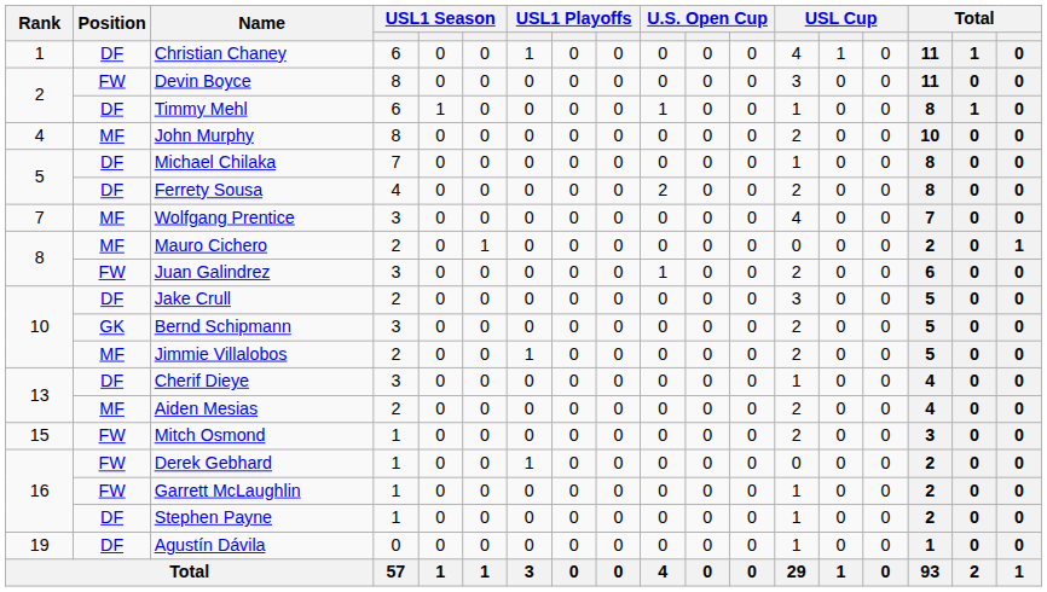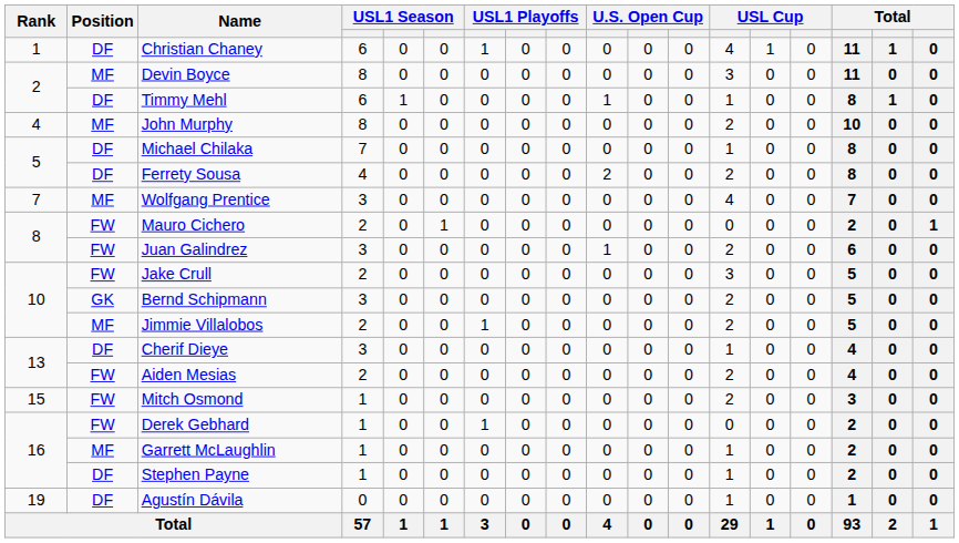 <table class="wikitable" style="text-align:center;">
 <tr>
 <th rowspan="2" style="width:56px;">Rank</th>
 <th rowspan="2" style="width:64px;">Position</th>
 <th rowspan="2" style="width:200px;">Name</th>
 <th colspan="3" style="width:100px;"><a href='#'>USL1 Season</a></th>
 <th colspan="3" style="width:100px;"><a href='#'>USL1 Playoffs</a></th>
 <th colspan="3" style="width:100px;"><a href='#'>U.S. Open Cup</a></th>
 <th colspan="3" style="width:100px;"><a href='#'>USL Cup</a></th>
 <th colspan="3" style="width:100px;">Total</th>
 </tr>
 <tr>
 <th style="width:34px;"></th>
 <th style="width:34px;"></th>
 <th style="width:34px;"></th>
 <th style="width:34px;"></th>
 <th style="width:34px;"></th>
 <th style="width:34px;"></th>
 <th style="width:34px;"></th>
 <th style="width:34px;"></th>
 <th style="width:34px;"></th>
 <th style="width:34px;"></th>
 <th style="width:34px;"></th>
 <th style="width:34px;"></th>
 <th style="width:34px;"></th>
 <th style="width:34px;"></th>
 <th style="width:34px;"></th>
 </tr>
 <tr>
 <td>1</td>
 <td><a href='#'>DF</a></td>
 <td align="left" data-sort-value="Chaney, Christian"> <a href='#'>Christian Chaney</a></td>
 <td>6</td>
 <td>0</td>
 <td>0</td>
 <td>1</td>
 <td>0</td>
 <td>0</td>
 <td>0</td>
 <td>0</td>
 <td>0</td>
 <td>4</td>
 <td>1</td>
 <td>0</td>
 <th>11</th>
 <th>1</th>
 <th>0</th>
 </tr>
 <tr>
 <td rowspan="2">2</td>
-<td><a href='#'>FW</a></td>
+<td><a href='#'>MF</a></td>
 <td align="left" data-sort-value="Boyce, Devin"> <a href='#'>Devin Boyce</a></td>
 <td>8</td>
 <td>0</td>
 <td>0</td>
 <td>0</td>
 <td>0</td>
 <td>0</td>
 <td>0</td>
 <td>0</td>
 <td>0</td>
 <td>3</td>
 <td>0</td>
 <td>0</td>
 <th>11</th>
 <th>0</th>
 <th>0</th>
 </tr>
 <tr>
 <td><a href='#'>DF</a></td>
 <td align="left" data-sort-value="Mehl, Timmy"> <a href='#'>Timmy Mehl</a></td>
 <td>6</td>
 <td>1</td>
 <td>0</td>
 <td>0</td>
 <td>0</td>
 <td>0</td>
 <td>1</td>
 <td>0</td>
 <td>0</td>
 <td>1</td>
 <td>0</td>
 <td>0</td>
 <th>8</th>
 <th>1</th>
 <th>0</th>
 </tr>
 <tr>
 <td>4</td>
 <td><a href='#'>MF</a></td>
 <td align="left" data-sort-value="Murphy, John"> <a href='#'>John Murphy</a></td>
 <td>8</td>
 <td>0</td>
 <td>0</td>
 <td>0</td>
 <td>0</td>
 <td>0</td>
 <td>0</td>
 <td>0</td>
 <td>0</td>
 <td>2</td>
 <td>0</td>
 <td>0</td>
 <th>10</th>
 <th>0</th>
 <th>0</th>
 </tr>
 <tr>
 <td rowspan="2">5</td>
 <td><a href='#'>DF</a></td>
 <td align="left" data-sort-value="Chilaka, Michael"> <a href='#'>Michael Chilaka</a></td>
 <td>7</td>
 <td>0</td>
 <td>0</td>
 <td>0</td>
 <td>0</td>
 <td>0</td>
 <td>0</td>
 <td>0</td>
 <td>0</td>
 <td>1</td>
 <td>0</td>
 <td>0</td>
 <th>8</th>
 <th>0</th>
 <th>0</th>
 </tr>
 <tr>
 <td><a href='#'>DF</a></td>
 <td align="left" data-sort-value="Sousa, Ferrety"> <a href='#'>Ferrety Sousa</a></td>
 <td>4</td>
 <td>0</td>
 <td>0</td>
 <td>0</td>
 <td>0</td>
 <td>0</td>
 <td>2</td>
 <td>0</td>
 <td>0</td>
 <td>2</td>
 <td>0</td>
 <td>0</td>
 <th>8</th>
 <th>0</th>
 <th>0</th>
 </tr>
 <tr>
 <td>7</td>
 <td><a href='#'>MF</a></td>
 <td align="left" data-sort-value="Prentice, Wolfgang"> <a href='#'>Wolfgang Prentice</a></td>
 <td>3</td>
 <td>0</td>
 <td>0</td>
 <td>0</td>
 <td>0</td>
 <td>0</td>
 <td>0</td>
 <td>0</td>
 <td>0</td>
 <td>4</td>
 <td>0</td>
 <td>0</td>
 <th>7</th>
 <th>0</th>
 <th>0</th>
 </tr>
 <tr>
 <td rowspan="2">8</td>
-<td><a href='#'>MF</a></td>
+<td><a href='#'>FW</a></td>
 <td align="left" data-sort-value="Cichero, Mauro"> <a href='#'>Mauro Cichero</a></td>
 <td>2</td>
 <td>0</td>
 <td>1</td>
 <td>0</td>
 <td>0</td>
 <td>0</td>
 <td>0</td>
 <td>0</td>
 <td>0</td>
 <td>0</td>
 <td>0</td>
 <td>0</td>
 <th>2</th>
 <th>0</th>
 <th>1</th>
 </tr>
 <tr>
 <td><a href='#'>FW</a></td>
 <td align="left" data-sort-value="Galindrez, Juan"> <a href='#'>Juan Galindrez</a></td>
 <td>3</td>
 <td>0</td>
 <td>0</td>
 <td>0</td>
 <td>0</td>
 <td>0</td>
 <td>1</td>
 <td>0</td>
 <td>0</td>
 <td>2</td>
 <td>0</td>
 <td>0</td>
 <th>6</th>
 <th>0</th>
 <th>0</th>
 </tr>
 <tr>
 <td rowspan="3">10</td>
-<td><a href='#'>DF</a></td>
+<td><a href='#'>FW</a></td>
 <td align="left" data-sort-value="Crull, Jake"> <a href='#'>Jake Crull</a></td>
 <td>2</td>
 <td>0</td>
 <td>0</td>
 <td>0</td>
 <td>0</td>
 <td>0</td>
 <td>0</td>
 <td>0</td>
 <td>0</td>
 <td>3</td>
 <td>0</td>
 <td>0</td>
 <th>5</th>
 <th>0</th>
 <th>0</th>
 </tr>
 <tr>
 <td><a href='#'>GK</a></td>
 <td align="left" data-sort-value="Schipmann, Bernd"> <a href='#'>Bernd Schipmann</a></td>
 <td>3</td>
 <td>0</td>
 <td>0</td>
 <td>0</td>
 <td>0</td>
 <td>0</td>
 <td>0</td>
 <td>0</td>
 <td>0</td>
 <td>2</td>
 <td>0</td>
 <td>0</td>
 <th>5</th>
 <th>0</th>
 <th>0</th>
 </tr>
 <tr>
 <td><a href='#'>MF</a></td>
 <td align="left" data-sort-value="Villalobos, Jimmie"> <a href='#'>Jimmie Villalobos</a></td>
 <td>2</td>
 <td>0</td>
 <td>0</td>
 <td>1</td>
 <td>0</td>
 <td>0</td>
 <td>0</td>
 <td>0</td>
 <td>0</td>
 <td>2</td>
 <td>0</td>
 <td>0</td>
 <th>5</th>
 <th>0</th>
 <th>0</th>
 </tr>
 <tr>
 <td rowspan="2">13</td>
 <td><a href='#'>DF</a></td>
 <td align="left" data-sort-value="Dieye, Cherif"> <a href='#'>Cherif Dieye</a></td>
 <td>3</td>
 <td>0</td>
 <td>0</td>
 <td>0</td>
 <td>0</td>
 <td>0</td>
 <td>0</td>
 <td>0</td>
 <td>0</td>
 <td>1</td>
 <td>0</td>
 <td>0</td>
 <th>4</th>
 <th>0</th>
 <th>0</th>
 </tr>
 <tr>
-<td><a href='#'>MF</a></td>
+<td><a href='#'>FW</a></td>
 <td align="left" data-sort-value="Mesias, Aiden"> <a href='#'>Aiden Mesias</a></td>
 <td>2</td>
 <td>0</td>
 <td>0</td>
 <td>0</td>
 <td>0</td>
 <td>0</td>
 <td>0</td>
 <td>0</td>
 <td>0</td>
 <td>2</td>
 <td>0</td>
 <td>0</td>
 <th>4</th>
 <th>0</th>
 <th>0</th>
 </tr>
 <tr>
 <td>15</td>
 <td><a href='#'>FW</a></td>
 <td align="left" data-sort-value="Osmond, Mitch"> <a href='#'>Mitch Osmond</a></td>
 <td>1</td>
 <td>0</td>
 <td>0</td>
 <td>0</td>
 <td>0</td>
 <td>0</td>
 <td>0</td>
 <td>0</td>
 <td>0</td>
 <td>2</td>
 <td>0</td>
 <td>0</td>
 <th>3</th>
 <th>0</th>
 <th>0</th>
 </tr>
 <tr>
 <td rowspan="3">16</td>
 <td><a href='#'>FW</a></td>
 <td align="left" data-sort-value="Gebhard, Derek"> <a href='#'>Derek Gebhard</a></td>
 <td>1</td>
 <td>0</td>
 <td>0</td>
 <td>1</td>
 <td>0</td>
 <td>0</td>
 <td>0</td>
 <td>0</td>
 <td>0</td>
 <td>0</td>
 <td>0</td>
 <td>0</td>
 <th>2</th>
 <th>0</th>
 <th>0</th>
 </tr>
 <tr>
-<td><a href='#'>FW</a></td>
+<td><a href='#'>MF</a></td>
 <td align="left" data-sort-value="McLaughlin, Garrett"> <a href='#'>Garrett McLaughlin</a></td>
 <td>1</td>
 <td>0</td>
 <td>0</td>
 <td>0</td>
 <td>0</td>
 <td>0</td>
 <td>0</td>
 <td>0</td>
 <td>0</td>
 <td>1</td>
 <td>0</td>
 <td>0</td>
 <th>2</th>
 <th>0</th>
 <th>0</th>
 </tr>
 <tr>
 <td><a href='#'>DF</a></td>
 <td align="left" data-sort-value="Payne, Stephen"> <a href='#'>Stephen Payne</a></td>
 <td>1</td>
 <td>0</td>
 <td>0</td>
 <td>0</td>
 <td>0</td>
 <td>0</td>
 <td>0</td>
 <td>0</td>
 <td>0</td>
 <td>1</td>
 <td>0</td>
 <td>0</td>
 <th>2</th>
 <th>0</th>
 <th>0</th>
 </tr>
 <tr>
 <td>19</td>
 <td><a href='#'>DF</a></td>
 <td align="left" data-sort-value="Davila, Agustin"> <a href='#'>Agustín Dávila</a></td>
 <td>0</td>
 <td>0</td>
 <td>0</td>
 <td>0</td>
 <td>0</td>
 <td>0</td>
 <td>0</td>
 <td>0</td>
 <td>0</td>
 <td>1</td>
 <td>0</td>
 <td>0</td>
 <th>1</th>
 <th>0</th>
 <th>0</th>
 </tr>
 <tr>
 <th colspan="3">Total</th>
 <th>57</th>
 <th>1</th>
 <th>1</th>
 <th>3</th>
 <th>0</th>
 <th>0</th>
 <th>4</th>
 <th>0</th>
 <th>0</th>
 <th>29</th>
 <th>1</th>
 <th>0</th>
 <th>93</th>
 <th>2</th>
 <th>1</th>
 </tr>
 </table>
